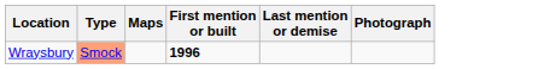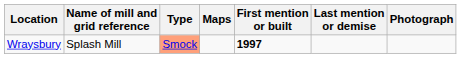 <table class="wikitable">
 <tr>
 <th>Location</th>
+<th>Name of mill and<br>grid reference</th>
 <th>Type</th>
 <th>Maps</th>
 <th>First mention<br>or built</th>
 <th>Last mention<br> or demise</th>
 <th>Photograph</th>
 </tr>
 <tr>
 <td><a href='#'>Wraysbury</a></td>
+<td>Splash Mill</td>
 <td style="background: lightsalmon;"><a href='#'>Smock</a></td>
 <td></td>
-<td><strong>1996</strong></td>
+<td><strong>1997</strong></td>
 <td></td>
 <td></td>
 </tr>
 </table>
